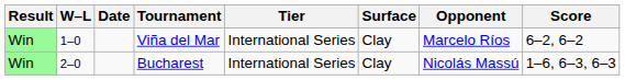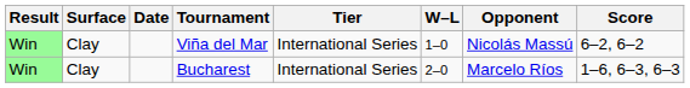 <table class="sortable wikitable">
 <tr>
 <th>Result</th>
-<th class="unsortable">W–L</th>
+<th>Surface</th>
 <th>Date</th>
 <th>Tournament</th>
 <th>Tier</th>
-<th>Surface</th>
+<th class="unsortable">W–L</th>
 <th>Opponent</th>
 <th class="unsortable">Score</th>
 </tr>
 <tr>
 <td style="background:#98fb98;">Win</td>
-<td><small>1–0</small></td>
+<td>Clay</td>
 <td><a href='#'></a></td>
 <td><a href='#'>Viña del Mar</a> </td>
 <td>International Series</td>
-<td>Clay</td>
-<td> <a href='#'>Marcelo Ríos</a></td>
+<td><small>1–0</small></td>
+<td> <a href='#'>Nicolás Massú</a></td>
 <td>6–2, 6–2</td>
 </tr>
 <tr>
 <td style="background:#98fb98;">Win</td>
-<td><small>2–0</small></td>
+<td>Clay</td>
 <td><a href='#'></a></td>
 <td><a href='#'>Bucharest</a> </td>
 <td>International Series</td>
-<td>Clay</td>
-<td> <a href='#'>Nicolás Massú</a></td>
+<td><small>2–0</small></td>
+<td> <a href='#'>Marcelo Ríos</a></td>
 <td>1–6, 6–3, 6–3</td>
 </tr>
 </table>
